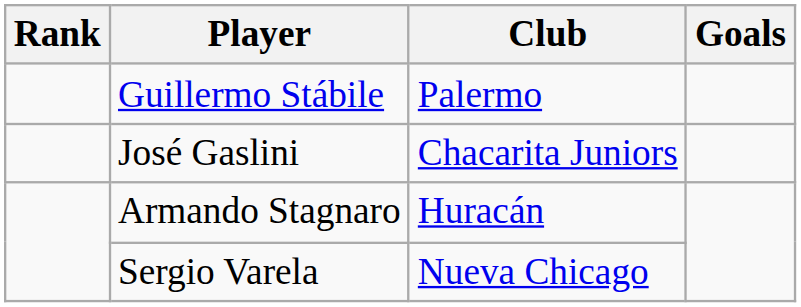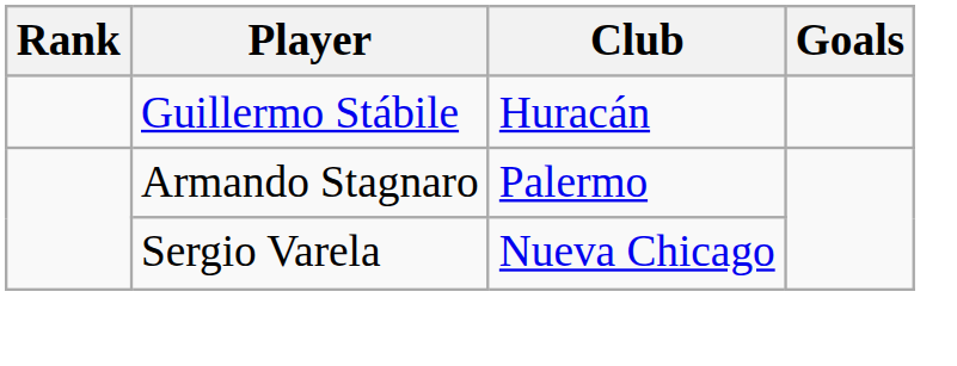 <table class=wikitable>
 <tr>
 <th>Rank</th>
 <th>Player</th>
 <th>Club</th>
 <th>Goals</th>
 </tr>
 <tr>
 <td></td>
 <td> <a href='#'>Guillermo Stábile</a></td>
-<td><a href='#'>Palermo</a></td>
-<td></td>
-</tr>
-<tr>
-<td></td>
-<td> José Gaslini</td>
-<td><a href='#'>Chacarita Juniors</a></td>
+<td><a href='#'>Huracán</a></td>
 <td></td>
 </tr>
 <tr>
 <td rowspan=2></td>
 <td> Armando Stagnaro</td>
-<td><a href='#'>Huracán</a></td>
+<td><a href='#'>Palermo</a></td>
 <td rowspan=2></td>
 </tr>
 <tr>
 <td> Sergio Varela</td>
 <td><a href='#'>Nueva Chicago</a></td>
 </tr>
 </table>
